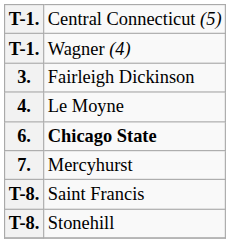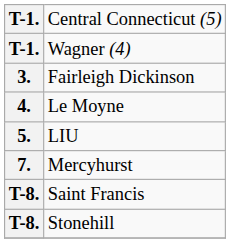 <table class="wikitable">
 <tr>
 <th>T-1.</th>
 <td>Central Connecticut <em>(5)</em></td>
 </tr>
 <tr>
 <th>T-1.</th>
 <td>Wagner <em>(4)</em></td>
 </tr>
 <tr>
 <th>3.</th>
 <td>Fairleigh Dickinson</td>
 </tr>
 <tr>
 <th>4.</th>
 <td>Le Moyne</td>
 </tr>
 <tr>
-<th>6.</th>
-<td><strong>Chicago State</strong></td>
+<th>5.</th>
+<td>LIU</td>
 </tr>
 <tr>
 <th>7.</th>
 <td>Mercyhurst</td>
 </tr>
 <tr>
 <th>T-8.</th>
 <td>Saint Francis</td>
 </tr>
 <tr>
 <th>T-8.</th>
 <td>Stonehill</td>
 </tr>
 <tr>
 </tr>
 </table>
